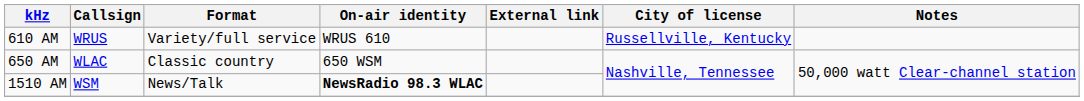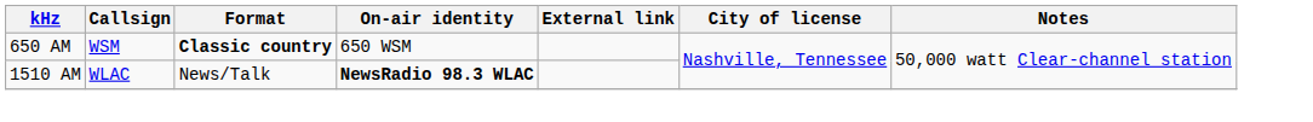 <table class="wikitable">
 <tr>
 <th><a href='#'>kHz</a></th>
 <th>Callsign</th>
 <th>Format</th>
 <th>On-air identity</th>
 <th>External link</th>
 <th>City of license</th>
 <th>Notes</th>
 </tr>
 <tr>
-<td>610 AM</td>
-<td><a href='#'>WRUS</a></td>
-<td>Variety/full service</td>
-<td>WRUS 610</td>
-<td></td>
-<td><a href='#'>Russellville, Kentucky</a></td>
-<td></td>
-</tr>
-<tr>
 <td>650 AM</td>
-<td><a href='#'>WLAC</a></td>
-<td>Classic country</td>
+<td><a href='#'>WSM</a></td>
+<td><strong>Classic country</strong></td>
 <td>650 WSM</td>
 <td></td>
 <td rowspan=2><a href='#'>Nashville, Tennessee</a></td>
 <td rowspan=2>50,000 watt <a href='#'>Clear-channel station</a></td>
 </tr>
 <tr>
 <td>1510 AM</td>
-<td><a href='#'>WSM</a></td>
+<td><a href='#'>WLAC</a></td>
 <td>News/Talk</td>
 <td><strong>NewsRadio 98.3 WLAC</strong></td>
 <td></td>
 </tr>
 <tr>
 </tr>
 </table>
